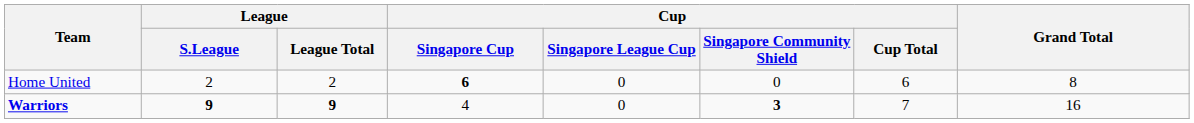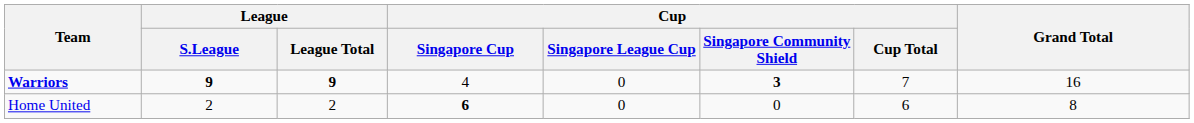 <table class="wikitable sortable">
 <tr>
 <th rowspan=2 width=5% class="sortable">Team</th>
 <th colspan=2 width=20% class="unsortable">League</th>
 <th colspan=4 width=20% class="unsortable">Cup</th>
 <th rowspan=2 width=9% class="sortable">Grand Total</th>
 </tr>
 <tr>
 <th width=5% class="sortable"><a href='#'>S.League</a></th>
 <th width=4% class="sortable">League Total</th>
 <th width=6% class="sortable"><a href='#'>Singapore Cup</a></th>
 <th width=6% class="sortable"><a href='#'>Singapore League Cup</a></th>
 <th width=5% class="sortable"><a href='#'>Singapore Community Shield</a></th>
 <th width=4% class="sortable">Cup Total</th>
 </tr>
 <tr>
+<td><strong><a href='#'>Warriors</a></strong></td>
+<td align=center><strong>9</strong></td>
+<td align=center><strong>9</strong></td>
+<td align=center>4</td>
+<td align=center>0</td>
+<td align=center><strong>3</strong></td>
+<td align=center>7</td>
+<td align=center>16</td>
+</tr>
+<tr>
 <td><a href='#'>Home United</a></td>
 <td align=center>2</td>
 <td align=center>2</td>
 <td align=center><strong>6</strong></td>
 <td align=center>0</td>
 <td align=center>0</td>
 <td align=center>6</td>
 <td align=center>8</td>
 </tr>
-<tr>
-<td><strong><a href='#'>Warriors</a></strong></td>
-<td align=center><strong>9</strong></td>
-<td align=center><strong>9</strong></td>
-<td align=center>4</td>
-<td align=center>0</td>
-<td align=center><strong>3</strong></td>
-<td align=center>7</td>
-<td align=center>16</td>
-</tr>
 </table>
